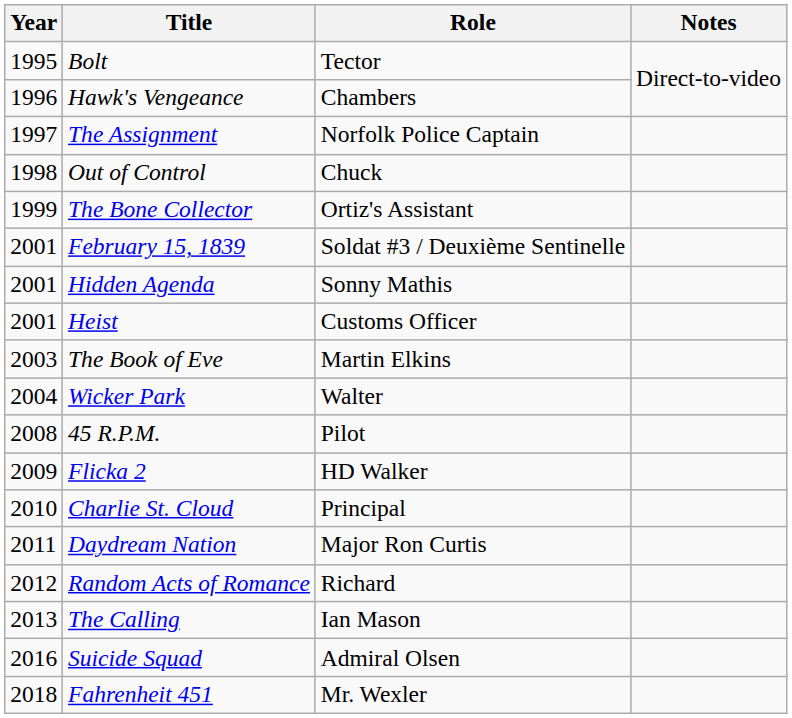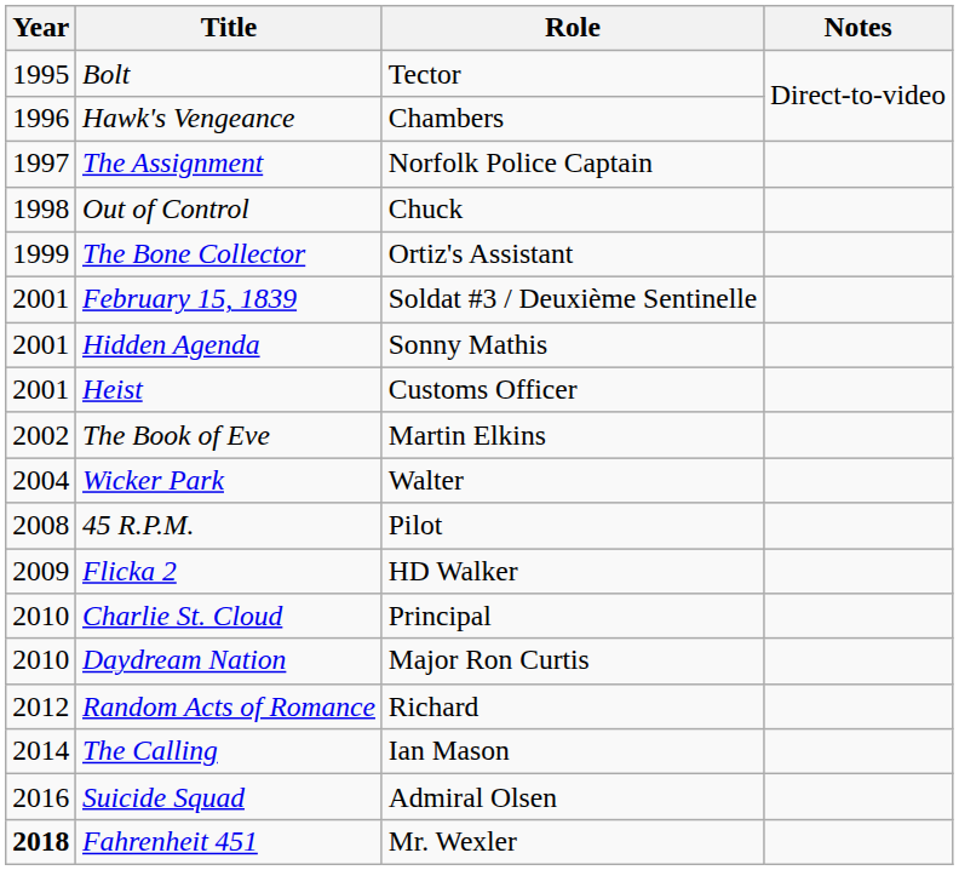 <table class="wikitable sortable">
 <tr>
 <th>Year</th>
 <th>Title</th>
 <th>Role</th>
 <th>Notes</th>
 </tr>
 <tr>
 <td>1995</td>
 <td><em>Bolt</em></td>
 <td>Tector</td>
 <td rowspan="2">Direct-to-video</td>
 </tr>
 <tr>
 <td>1996</td>
 <td><em>Hawk's Vengeance</em></td>
 <td>Chambers</td>
 </tr>
 <tr>
 <td>1997</td>
 <td><a href='#'><em>The Assignment</em></a></td>
 <td>Norfolk Police Captain</td>
 <td></td>
 </tr>
 <tr>
 <td>1998</td>
 <td><em>Out of Control</em></td>
 <td>Chuck</td>
 <td></td>
 </tr>
 <tr>
 <td>1999</td>
 <td><em><a href='#'>The Bone Collector</a></em></td>
 <td>Ortiz's Assistant</td>
 <td></td>
 </tr>
 <tr>
 <td>2001</td>
 <td><em><a href='#'>February 15, 1839</a></em></td>
 <td>Soldat #3 / Deuxième Sentinelle</td>
 <td></td>
 </tr>
 <tr>
 <td>2001</td>
 <td><a href='#'><em>Hidden Agenda</em></a></td>
 <td>Sonny Mathis</td>
 <td></td>
 </tr>
 <tr>
 <td>2001</td>
 <td><a href='#'><em>Heist</em></a></td>
 <td>Customs Officer</td>
 <td></td>
 </tr>
 <tr>
-<td>2003</td>
+<td>2002</td>
 <td><em>The Book of Eve</em></td>
 <td>Martin Elkins</td>
 <td></td>
 </tr>
 <tr>
 <td>2004</td>
 <td><em><a href='#'>Wicker Park</a></em></td>
 <td>Walter</td>
 <td></td>
 </tr>
 <tr>
 <td>2008</td>
 <td><em>45 R.P.M.</em></td>
 <td>Pilot</td>
 <td></td>
 </tr>
 <tr>
 <td>2009</td>
 <td><em><a href='#'>Flicka 2</a></em></td>
 <td>HD Walker</td>
 <td></td>
 </tr>
 <tr>
 <td>2010</td>
 <td><em><a href='#'>Charlie St. Cloud</a></em></td>
 <td>Principal</td>
 <td></td>
 </tr>
 <tr>
-<td>2011</td>
+<td>2010</td>
 <td><em><a href='#'>Daydream Nation</a></em></td>
 <td>Major Ron Curtis</td>
 <td></td>
 </tr>
 <tr>
 <td>2012</td>
 <td><em><a href='#'>Random Acts of Romance</a></em></td>
 <td>Richard</td>
 <td></td>
 </tr>
 <tr>
-<td>2013</td>
+<td>2014</td>
 <td><a href='#'><em>The Calling</em></a></td>
 <td>Ian Mason</td>
 <td></td>
 </tr>
 <tr>
 <td>2016</td>
 <td><a href='#'><em>Suicide Squad</em></a></td>
 <td>Admiral Olsen</td>
 <td></td>
 </tr>
 <tr>
-<td>2018</td>
+<td><strong>2018</strong></td>
 <td><a href='#'><em>Fahrenheit 451</em></a></td>
 <td>Mr. Wexler</td>
 <td></td>
 </tr>
 </table>
